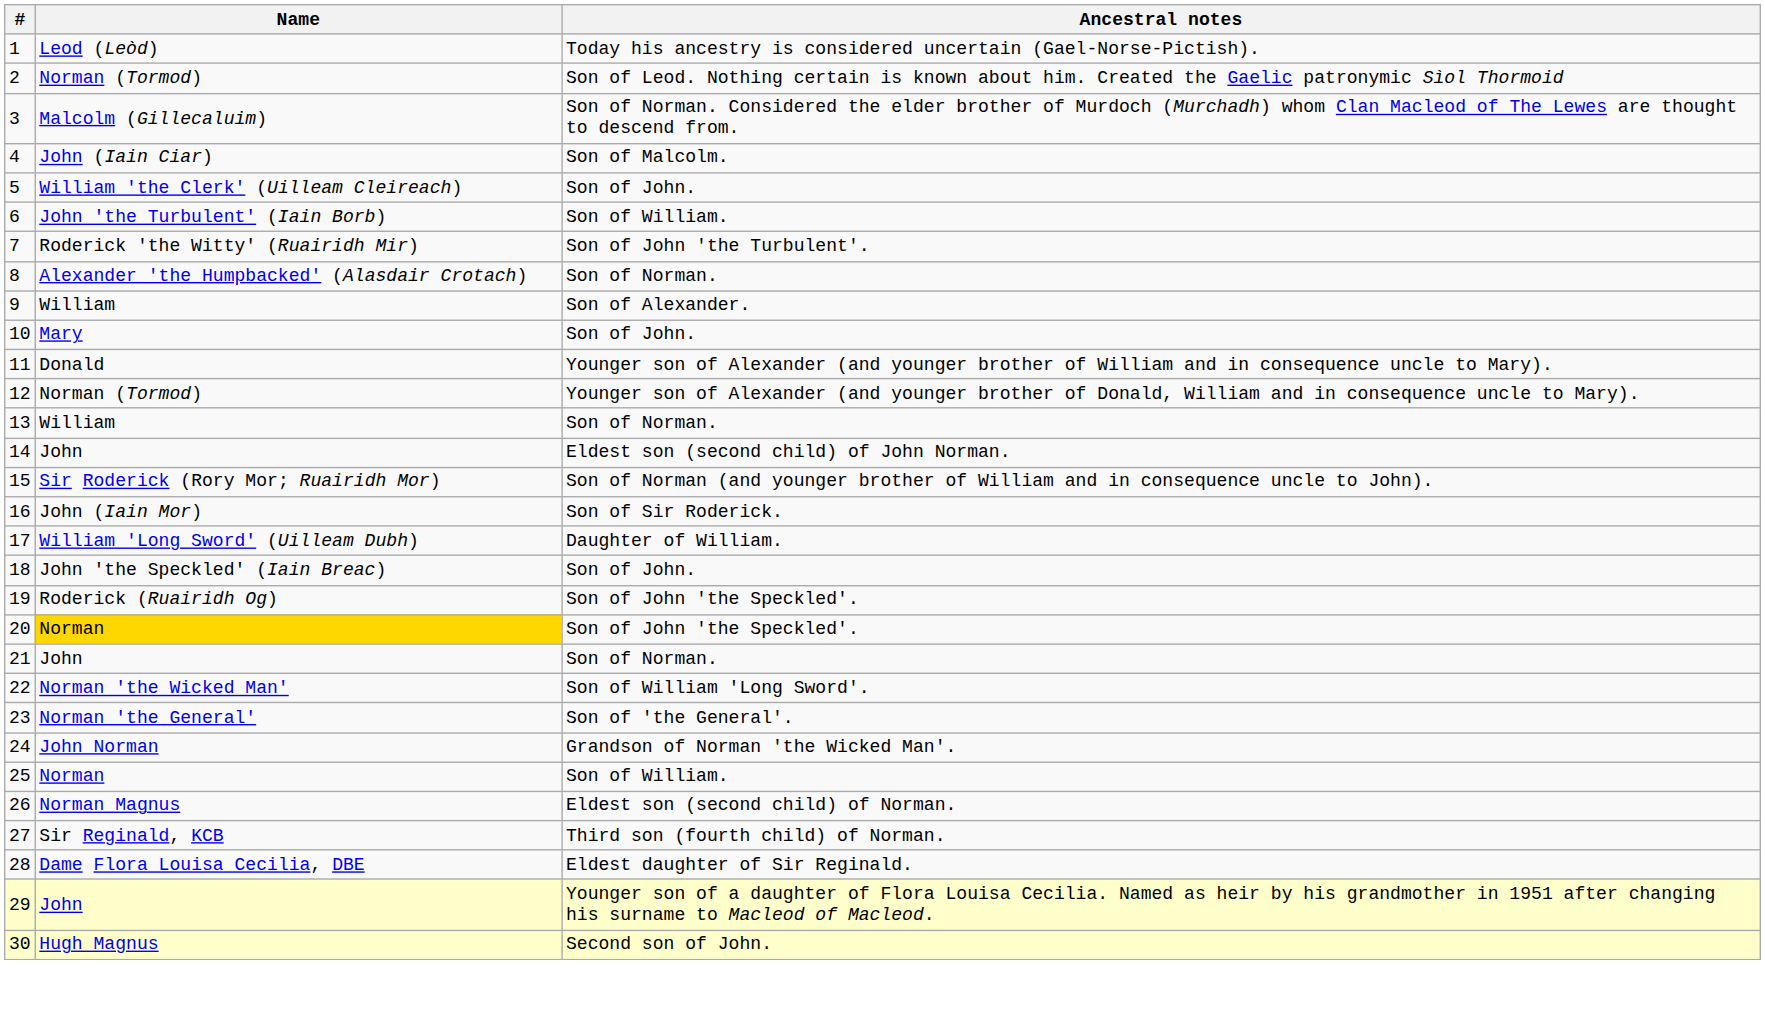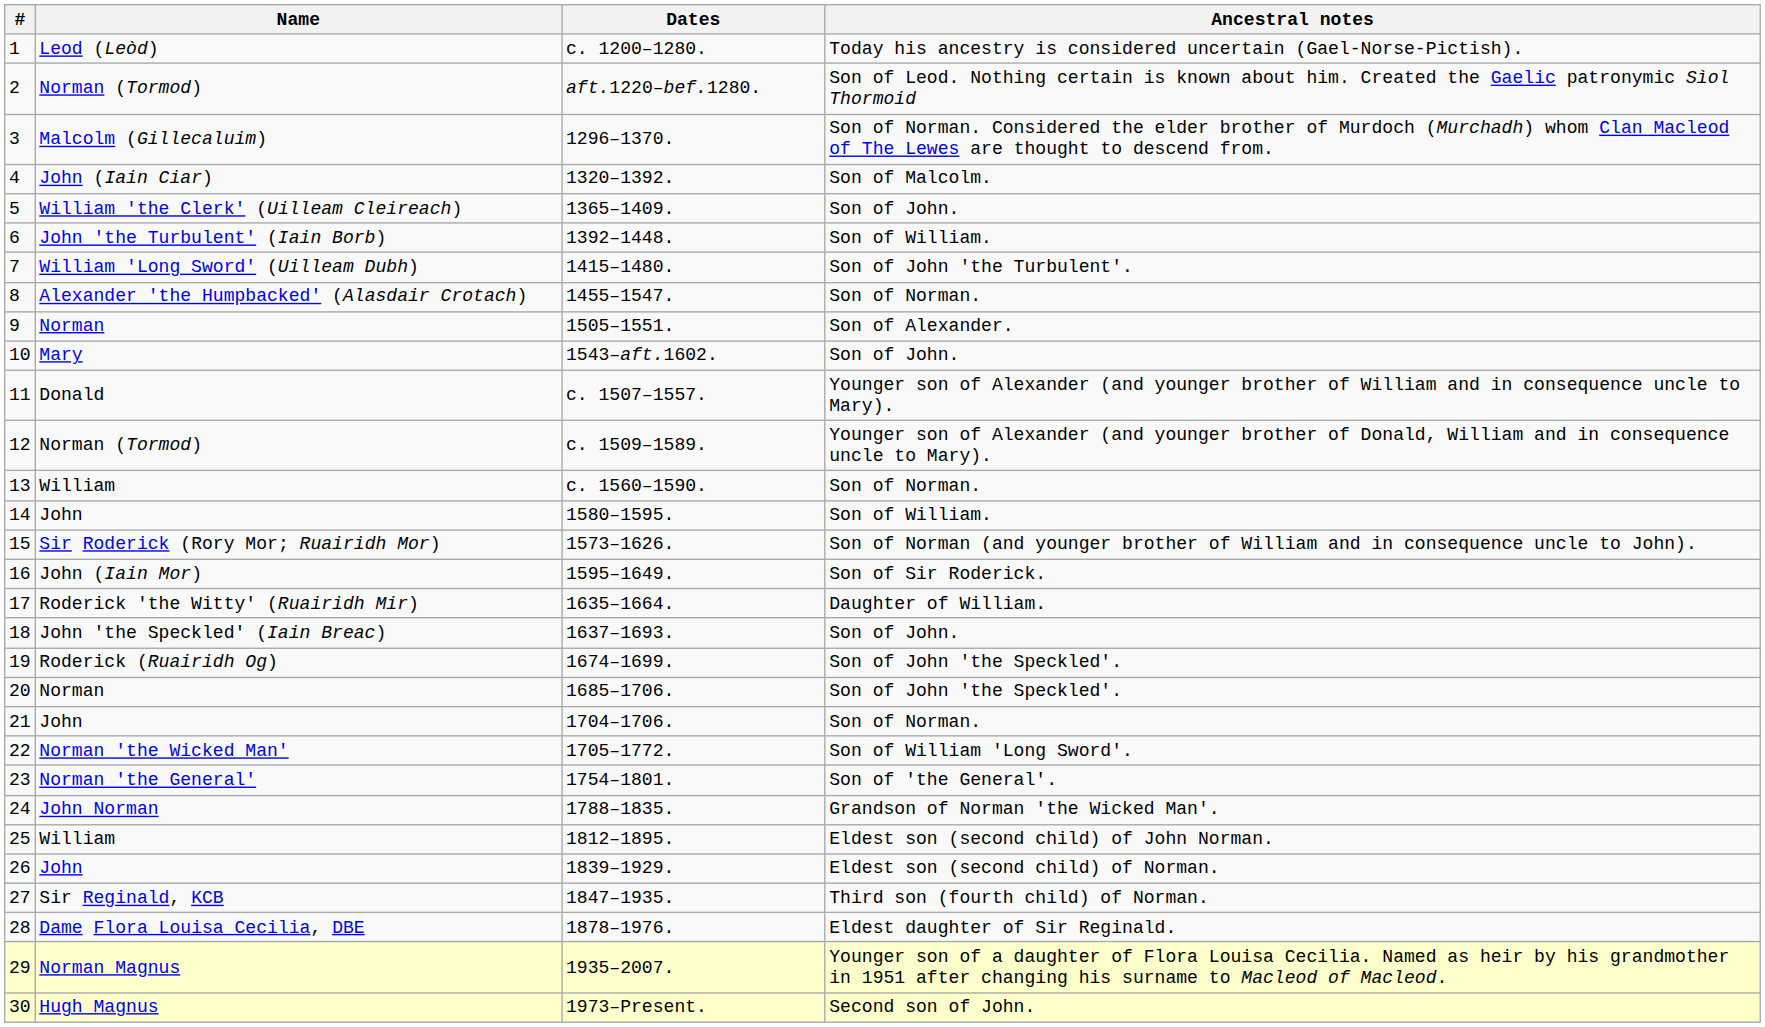 <table class="wikitable" width=100%>
 <tr>
 <th width=1%>#</th>
 <th width=30%>Name</th>
+<th width=15%>Dates</th>
 <th>Ancestral notes</th>
 </tr>
 <tr>
 <td>1</td>
 <td><a href='#'>Leod</a> (<em>Leòd</em>)</td>
+<td>c. 1200–1280.</td>
 <td>Today his ancestry is considered uncertain (Gael-Norse-Pictish).</td>
 </tr>
 <tr>
 <td>2</td>
 <td><a href='#'>Norman</a> (<em>Tormod</em>)</td>
+<td><em>aft.</em>1220–<em>bef.</em>1280.</td>
 <td>Son of Leod. Nothing certain is known about him. Created the <a href='#'>Gaelic</a> patronymic <em>Sìol Thormoid</em> </td>
 </tr>
 <tr>
 <td>3</td>
 <td><a href='#'>Malcolm</a> (<em>Gillecaluim</em>)</td>
+<td>1296–1370.</td>
 <td>Son of Norman. Considered the elder brother of Murdoch (<em>Murchadh</em>) whom <a href='#'>Clan Macleod of The Lewes</a> are thought to descend from.</td>
 </tr>
 <tr>
 <td>4</td>
 <td><a href='#'>John</a> (<em>Iain Ciar</em>)</td>
+<td>1320–1392.</td>
 <td>Son of Malcolm.</td>
 </tr>
 <tr>
 <td>5</td>
 <td><a href='#'>William 'the Clerk'</a> (<em>Uilleam Cleireach</em>)</td>
+<td>1365–1409.</td>
 <td>Son of John.</td>
 </tr>
 <tr>
 <td>6</td>
 <td><a href='#'>John 'the Turbulent'</a> (<em>Iain Borb</em>)</td>
+<td>1392–1448.</td>
 <td>Son of William.</td>
 </tr>
 <tr>
 <td>7</td>
-<td>Roderick 'the Witty' (<em>Ruairidh Mir</em>)</td>
+<td><a href='#'>William 'Long Sword'</a> (<em>Uilleam Dubh</em>)</td>
+<td>1415–1480.</td>
 <td>Son of John 'the Turbulent'.</td>
 </tr>
 <tr>
 <td>8</td>
 <td><a href='#'>Alexander 'the Humpbacked'</a> (<em>Alasdair Crotach</em>)</td>
+<td>1455–1547.</td>
 <td>Son of Norman.</td>
 </tr>
 <tr>
 <td>9</td>
-<td>William</td>
+<td><a href='#'>Norman</a></td>
+<td>1505–1551.</td>
 <td>Son of Alexander.</td>
 </tr>
 <tr>
 <td>10</td>
 <td><a href='#'>Mary</a></td>
+<td>1543–<em>aft.</em>1602.</td>
 <td>Son of John.</td>
 </tr>
 <tr>
 <td>11</td>
 <td>Donald</td>
+<td>c. 1507–1557.</td>
 <td>Younger son of Alexander (and younger brother of William and in consequence uncle to Mary).</td>
 </tr>
 <tr>
 <td>12</td>
 <td>Norman (<em>Tormod</em>)</td>
+<td>c. 1509–1589.</td>
 <td>Younger son of Alexander (and younger brother of Donald, William and in consequence uncle to Mary).</td>
 </tr>
 <tr>
 <td>13</td>
 <td>William</td>
+<td>c. 1560–1590.</td>
 <td>Son of Norman.</td>
 </tr>
 <tr>
 <td>14</td>
 <td>John</td>
-<td>Eldest son (second child) of John Norman.</td>
+<td>1580–1595.</td>
+<td>Son of William.</td>
 </tr>
 <tr>
 <td>15</td>
 <td><a href='#'>Sir</a> <a href='#'>Roderick</a> (Rory Mor; <em>Ruairidh Mor</em>)</td>
+<td>1573–1626.</td>
 <td>Son of Norman (and younger brother of William and in consequence uncle to John).</td>
 </tr>
 <tr>
 <td>16</td>
 <td>John (<em>Iain Mor</em>)</td>
+<td>1595–1649.</td>
 <td>Son of Sir Roderick.</td>
 </tr>
 <tr>
 <td>17</td>
-<td><a href='#'>William 'Long Sword'</a> (<em>Uilleam Dubh</em>)</td>
+<td>Roderick 'the Witty' (<em>Ruairidh Mir</em>)</td>
+<td>1635–1664.</td>
 <td>Daughter of William.</td>
 </tr>
 <tr>
 <td>18</td>
 <td>John 'the Speckled' (<em>Iain Breac</em>)</td>
+<td>1637–1693.</td>
 <td>Son of John.</td>
 </tr>
 <tr>
 <td>19</td>
 <td>Roderick (<em>Ruairidh Og</em>)</td>
+<td>1674–1699.</td>
 <td>Son of John 'the Speckled'.</td>
 </tr>
 <tr>
 <td>20</td>
-<td style="background: gold;">Norman</td>
+<td>Norman</td>
+<td>1685–1706.</td>
 <td>Son of John 'the Speckled'.</td>
 </tr>
 <tr>
 <td>21</td>
 <td>John</td>
+<td>1704–1706.</td>
 <td>Son of Norman.</td>
 </tr>
 <tr>
 <td>22</td>
 <td><a href='#'>Norman 'the Wicked Man'</a></td>
+<td>1705–1772.</td>
 <td>Son of William 'Long Sword'.</td>
 </tr>
 <tr>
 <td>23</td>
 <td><a href='#'>Norman 'the General'</a></td>
+<td>1754–1801.</td>
 <td>Son of 'the General'.</td>
 </tr>
 <tr>
 <td>24</td>
 <td><a href='#'>John Norman</a></td>
+<td>1788–1835.</td>
 <td>Grandson of Norman 'the Wicked Man'.</td>
 </tr>
 <tr>
 <td>25</td>
-<td><a href='#'>Norman</a></td>
-<td>Son of William.</td>
+<td>William</td>
+<td>1812–1895.</td>
+<td>Eldest son (second child) of John Norman.</td>
 </tr>
 <tr>
 <td>26</td>
-<td><a href='#'>Norman Magnus</a></td>
+<td><a href='#'>John</a></td>
+<td>1839–1929.</td>
 <td>Eldest son (second child) of Norman.</td>
 </tr>
 <tr>
 <td>27</td>
 <td>Sir <a href='#'>Reginald</a>, <a href='#'>KCB</a></td>
+<td>1847–1935.</td>
 <td>Third son (fourth child) of Norman.</td>
 </tr>
 <tr>
 <td>28</td>
 <td><a href='#'>Dame</a> <a href='#'>Flora Louisa Cecilia</a>, <a href='#'>DBE</a></td>
+<td>1878–1976.</td>
 <td>Eldest daughter of Sir Reginald.</td>
 </tr>
 <tr bgcolor=#ffffcc>
 <td>29</td>
-<td><a href='#'>John</a></td>
+<td><a href='#'>Norman Magnus</a></td>
+<td>1935–2007.</td>
 <td>Younger son of a daughter of Flora Louisa Cecilia. Named as heir by his grandmother in 1951 after changing his surname to <em>Macleod of Macleod</em>.</td>
 </tr>
 <tr bgcolor=#ffffcc>
 <td>30</td>
 <td><a href='#'>Hugh Magnus</a></td>
+<td>1973–Present.</td>
 <td>Second son of John.</td>
 </tr>
 </table>
